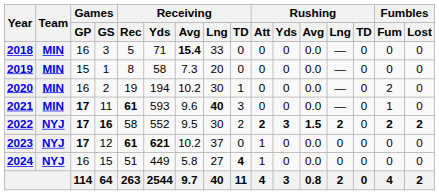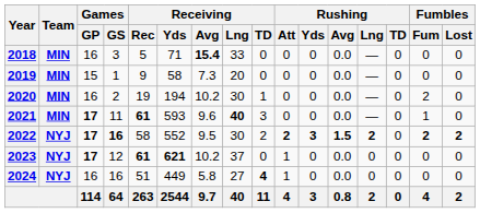 <table class="wikitable" style="text-align:center;">
 <tr>
 <th rowspan="2">Year</th>
 <th rowspan="2">Team</th>
 <th colspan="2">Games</th>
 <th colspan="5">Receiving</th>
 <th colspan="5">Rushing</th>
 <th colspan="2">Fumbles</th>
 </tr>
 <tr>
 <th>GP</th>
 <th>GS</th>
 <th>Rec</th>
 <th>Yds</th>
 <th>Avg</th>
 <th>Lng</th>
 <th>TD</th>
 <th>Att</th>
 <th>Yds</th>
 <th>Avg</th>
 <th>Lng</th>
 <th>TD</th>
 <th>Fum</th>
 <th>Lost</th>
 </tr>
 <tr>
 <th><a href='#'>2018</a></th>
 <th><a href='#'>MIN</a></th>
 <td>16</td>
 <td>3</td>
 <td>5</td>
 <td>71</td>
 <td><strong>15.4</strong></td>
 <td>33</td>
 <td>0</td>
 <td>0</td>
 <td>0</td>
 <td>0.0</td>
 <td>—</td>
 <td>0</td>
 <td>0</td>
 <td>0</td>
 </tr>
 <tr>
 <th><a href='#'>2019</a></th>
 <th><a href='#'>MIN</a></th>
 <td>15</td>
 <td>1</td>
-<td>8</td>
+<td>9</td>
 <td>58</td>
 <td>7.3</td>
 <td>20</td>
 <td>0</td>
 <td>0</td>
 <td>0</td>
 <td>0.0</td>
 <td>—</td>
 <td>0</td>
 <td>0</td>
 <td>0</td>
 </tr>
 <tr>
 <th><a href='#'>2020</a></th>
 <th><a href='#'>MIN</a></th>
 <td>16</td>
 <td>2</td>
 <td>19</td>
 <td>194</td>
 <td>10.2</td>
 <td>30</td>
 <td>1</td>
 <td>0</td>
 <td>0</td>
 <td>0.0</td>
 <td>—</td>
 <td>0</td>
 <td>2</td>
 <td>0</td>
 </tr>
 <tr>
 <th><a href='#'>2021</a></th>
 <th><a href='#'>MIN</a></th>
 <td><strong>17</strong></td>
 <td>11</td>
 <td><strong>61</strong></td>
 <td>593</td>
 <td>9.6</td>
 <td><strong>40</strong></td>
 <td>3</td>
 <td>0</td>
 <td>0</td>
 <td>0.0</td>
 <td>—</td>
 <td>0</td>
 <td>1</td>
 <td>0</td>
 </tr>
 <tr>
 <th><a href='#'>2022</a></th>
 <th><a href='#'>NYJ</a></th>
 <td><strong>17</strong></td>
 <td><strong>16</strong></td>
 <td>58</td>
 <td>552</td>
 <td>9.5</td>
 <td>30</td>
 <td>2</td>
 <td><strong>2</strong></td>
 <td><strong>3</strong></td>
 <td><strong>1.5</strong></td>
 <td><strong>2</strong></td>
 <td>0</td>
 <td><strong>2</strong></td>
 <td><strong>2</strong></td>
 </tr>
 <tr>
 <th><a href='#'>2023</a></th>
 <th><a href='#'>NYJ</a></th>
 <td><strong>17</strong></td>
 <td>12</td>
 <td><strong>61</strong></td>
 <td><strong>621</strong></td>
 <td>10.2</td>
 <td>37</td>
 <td>0</td>
 <td>1</td>
 <td>0</td>
 <td>0.0</td>
 <td>0</td>
 <td>0</td>
 <td>0</td>
 <td>0</td>
 </tr>
 <tr>
 <th><a href='#'>2024</a></th>
 <th><a href='#'>NYJ</a></th>
 <td>16</td>
-<td>15</td>
+<td>16</td>
 <td>51</td>
 <td>449</td>
 <td>5.8</td>
 <td>27</td>
 <td><strong>4</strong></td>
 <td>1</td>
 <td>0</td>
 <td>0.0</td>
 <td>0</td>
 <td>0</td>
 <td>0</td>
 <td>0</td>
 </tr>
 <tr>
 <th colspan="2"></th>
 <th>114</th>
 <th>64</th>
 <th>263</th>
 <th>2544</th>
 <th>9.7</th>
 <th>40</th>
 <th>11</th>
 <th>4</th>
 <th>3</th>
 <th>0.8</th>
 <th>2</th>
 <th>0</th>
 <th>4</th>
 <th>2</th>
 </tr>
 </table>
